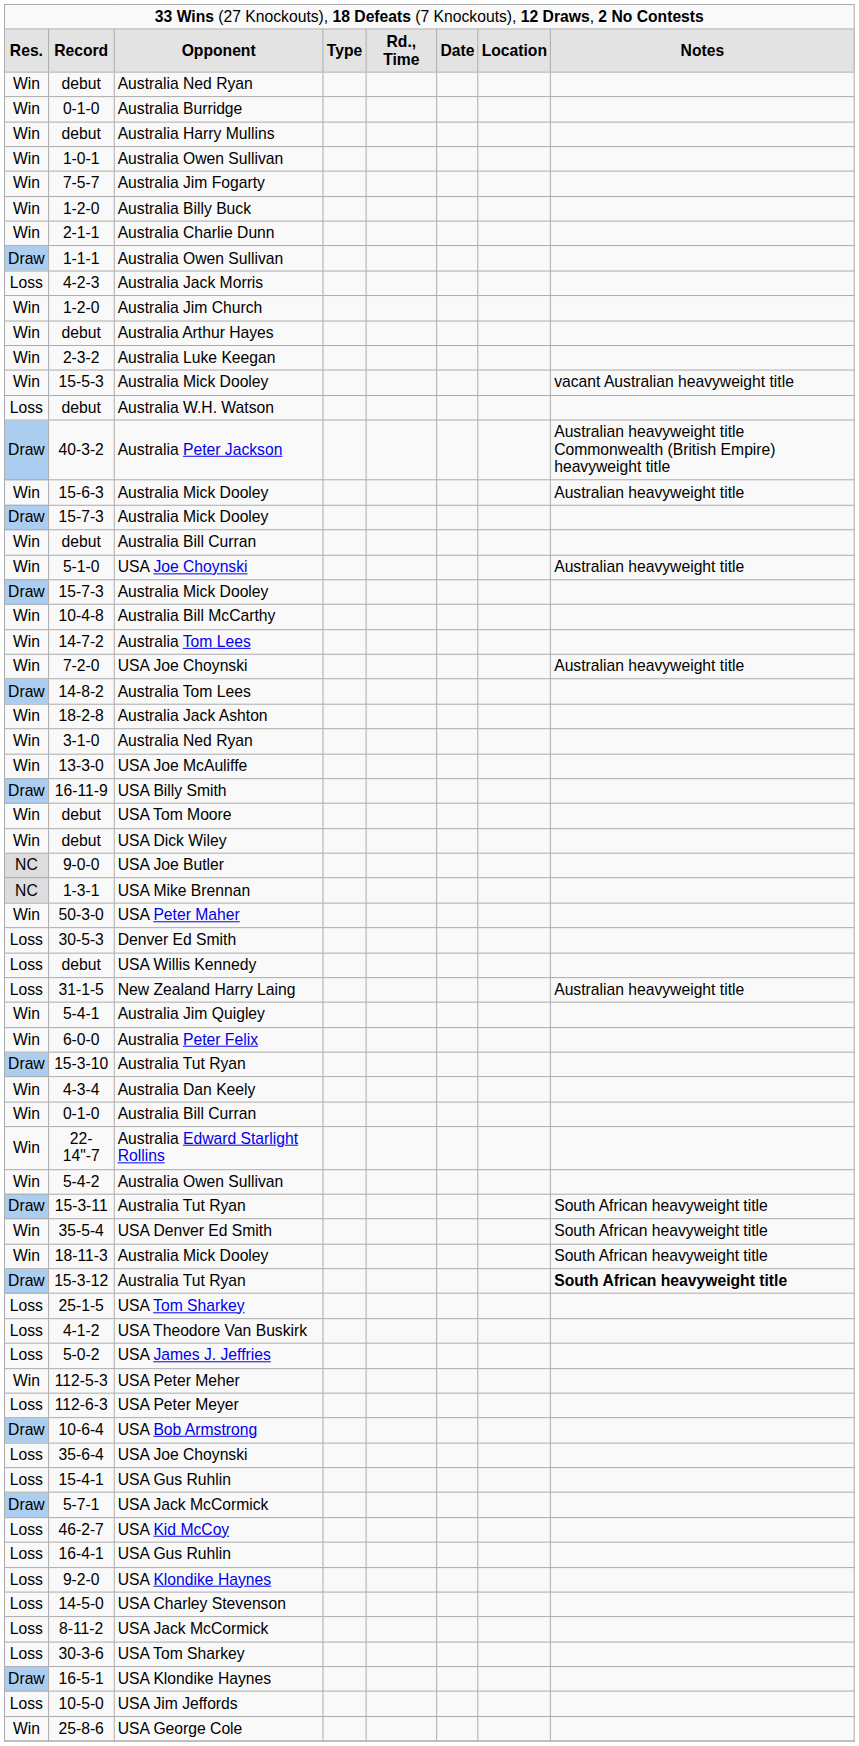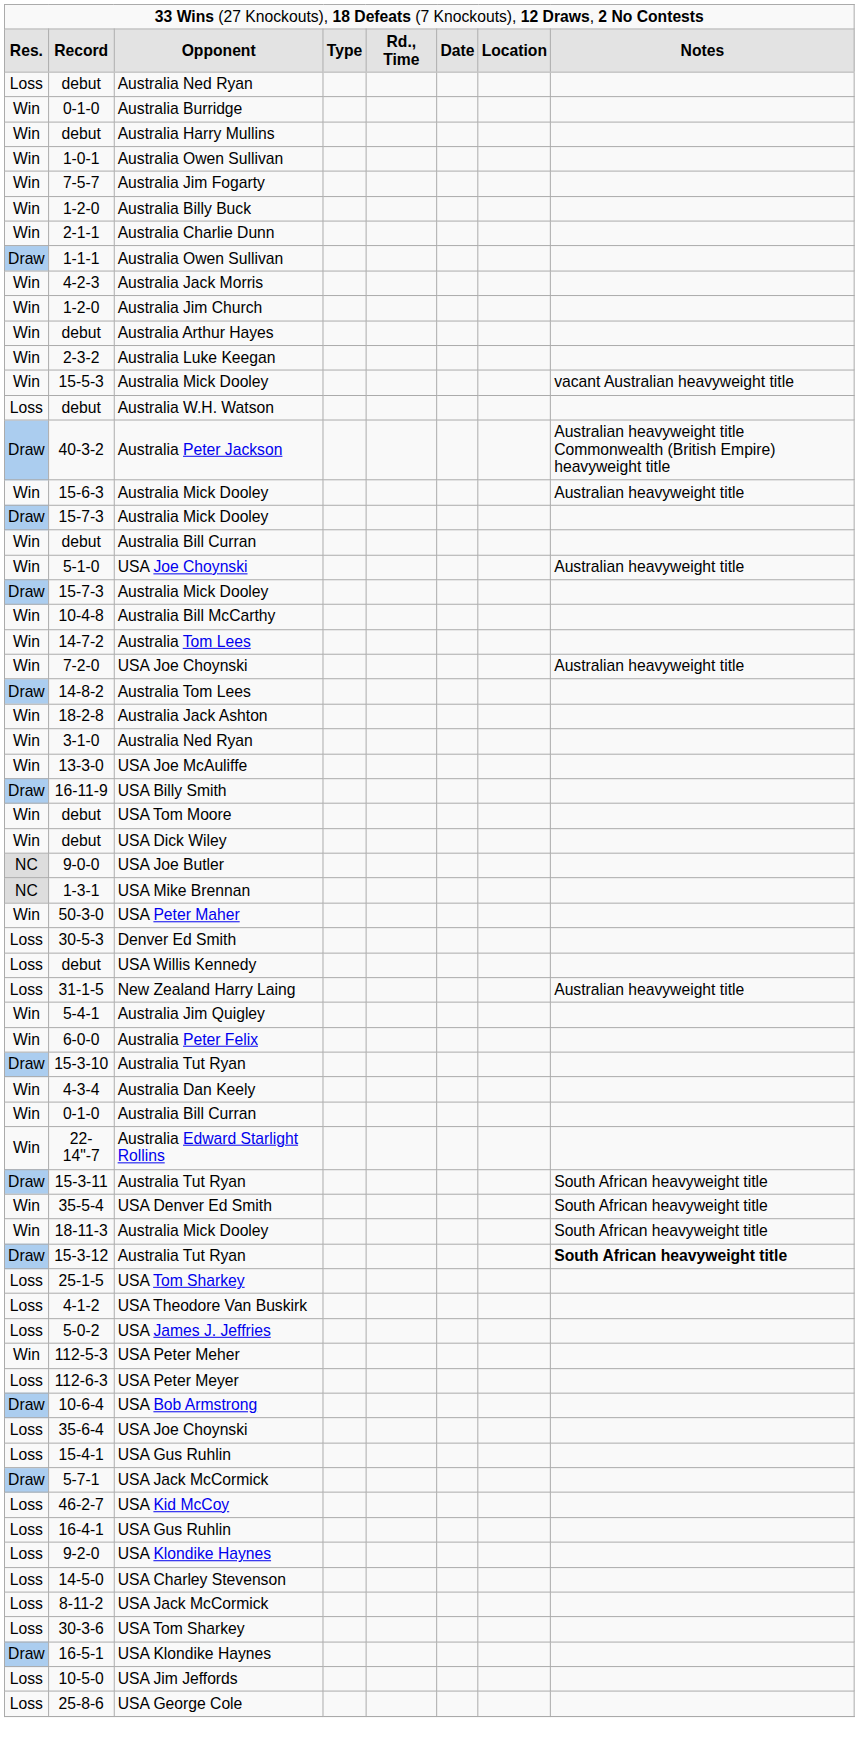 <table class="wikitable" style="text-align:center;">
 <tr>
 <td style="text-align:center;" colspan="8"><strong>33 Wins</strong> (27 Knockouts), <strong>18 Defeats</strong> (7 Knockouts), <strong>12 Draws</strong>, <strong>2 No Contests</strong></td>
 </tr>
 <tr style="text-align:center; background:#e3e3e3;">
 <td style="border-style:none none solid solid;"><strong>Res.</strong></td>
 <td style="border-style:none none solid solid;"><strong>Record</strong></td>
 <td style="border-style:none none solid solid;"><strong>Opponent</strong></td>
 <td style="border-style:none none solid solid;"><strong>Type</strong></td>
 <td style="border-style:none none solid solid;"><strong>Rd., Time</strong></td>
 <td style="border-style:none none solid solid;"><strong>Date</strong></td>
 <td style="border-style:none none solid solid;"><strong>Location</strong></td>
 <td style="border-style:none none solid solid;"><strong>Notes</strong></td>
 </tr>
 <tr align=center>
-<td>Win</td>
+<td>Loss</td>
 <td>debut</td>
 <td align=left>Australia Ned Ryan</td>
 <td></td>
 <td></td>
 <td></td>
 <td align=left></td>
 <td align=left></td>
 </tr>
 <tr align=center>
 <td>Win</td>
 <td>0-1-0</td>
 <td align=left>Australia Burridge</td>
 <td></td>
 <td></td>
 <td></td>
 <td align=left></td>
 <td align=left></td>
 </tr>
 <tr align=center>
 <td>Win</td>
 <td>debut</td>
 <td align=left>Australia Harry Mullins</td>
 <td></td>
 <td></td>
 <td></td>
 <td align=left></td>
 <td align=left></td>
 </tr>
 <tr align=center>
 <td>Win</td>
 <td>1-0-1</td>
 <td align=left>Australia Owen Sullivan</td>
 <td></td>
 <td></td>
 <td></td>
 <td align=left></td>
 <td align=left></td>
 </tr>
 <tr align=center>
 <td>Win</td>
 <td>7-5-7</td>
 <td align=left>Australia Jim Fogarty</td>
 <td></td>
 <td></td>
 <td></td>
 <td align=left></td>
 <td align=left></td>
 </tr>
 <tr align=center>
 <td>Win</td>
 <td>1-2-0</td>
 <td align=left>Australia Billy Buck</td>
 <td></td>
 <td></td>
 <td></td>
 <td align=left></td>
 <td align=left></td>
 </tr>
 <tr align=center>
 <td>Win</td>
 <td>2-1-1</td>
 <td align=left>Australia Charlie Dunn</td>
 <td></td>
 <td></td>
 <td></td>
 <td align=left></td>
 <td align=left></td>
 </tr>
 <tr align=center>
 <td style="background:#abcdef;">Draw</td>
 <td>1-1-1</td>
 <td align=left>Australia Owen Sullivan</td>
 <td></td>
 <td></td>
 <td></td>
 <td align=left></td>
 <td align=left></td>
 </tr>
 <tr align=center>
-<td>Loss</td>
+<td>Win</td>
 <td>4-2-3</td>
 <td align=left>Australia Jack Morris</td>
 <td></td>
 <td></td>
 <td></td>
 <td align=left></td>
 <td align=left></td>
 </tr>
 <tr align=center>
 <td>Win</td>
 <td>1-2-0</td>
 <td align=left>Australia Jim Church</td>
 <td></td>
 <td></td>
 <td></td>
 <td align=left></td>
 <td align=left></td>
 </tr>
 <tr align=center>
 <td>Win</td>
 <td>debut</td>
 <td align=left>Australia Arthur Hayes</td>
 <td></td>
 <td></td>
 <td></td>
 <td align=left></td>
 <td align=left></td>
 </tr>
 <tr align=center>
 <td>Win</td>
 <td>2-3-2</td>
 <td align=left>Australia Luke Keegan</td>
 <td></td>
 <td></td>
 <td></td>
 <td align=left></td>
 <td align=left></td>
 </tr>
 <tr align=center>
 <td>Win</td>
 <td>15-5-3</td>
 <td align=left>Australia Mick Dooley</td>
 <td></td>
 <td></td>
 <td></td>
 <td align=left></td>
 <td align=left>vacant Australian heavyweight title</td>
 </tr>
 <tr align=center>
 <td>Loss</td>
 <td>debut</td>
 <td align=left>Australia W.H. Watson</td>
 <td></td>
 <td></td>
 <td></td>
 <td align=left></td>
 <td align=left></td>
 </tr>
 <tr align=center>
 <td style="background:#abcdef;">Draw</td>
 <td>40-3-2</td>
 <td align=left>Australia <a href='#'>Peter Jackson</a></td>
 <td></td>
 <td></td>
 <td></td>
 <td align=left></td>
 <td align=left>Australian heavyweight title<br>Commonwealth (British Empire) heavyweight title</td>
 </tr>
 <tr align=center>
 <td>Win</td>
 <td>15-6-3</td>
 <td align=left>Australia Mick Dooley</td>
 <td></td>
 <td></td>
 <td></td>
 <td align=left></td>
 <td align=left>Australian heavyweight title</td>
 </tr>
 <tr align=center>
 <td style="background:#abcdef;">Draw</td>
 <td>15-7-3</td>
 <td align=left>Australia Mick Dooley</td>
 <td></td>
 <td></td>
 <td></td>
 <td align=left></td>
 <td align=left></td>
 </tr>
 <tr align=center>
 <td>Win</td>
 <td>debut</td>
 <td align=left>Australia Bill Curran</td>
 <td></td>
 <td></td>
 <td></td>
 <td align=left></td>
 <td align=left></td>
 </tr>
 <tr align=center>
 <td>Win</td>
 <td>5-1-0</td>
 <td align=left>USA <a href='#'>Joe Choynski</a></td>
 <td></td>
 <td></td>
 <td></td>
 <td align=left></td>
 <td align=left>Australian heavyweight title</td>
 </tr>
 <tr align=center>
 <td style="background:#abcdef;">Draw</td>
 <td>15-7-3</td>
 <td align=left>Australia Mick Dooley</td>
 <td></td>
 <td></td>
 <td></td>
 <td align=left></td>
 <td align=left></td>
 </tr>
 <tr align=center>
 <td>Win</td>
 <td>10-4-8</td>
 <td align=left>Australia Bill McCarthy</td>
 <td></td>
 <td></td>
 <td></td>
 <td align=left></td>
 <td align=left></td>
 </tr>
 <tr align=center>
 <td>Win</td>
 <td>14-7-2</td>
 <td align=left>Australia <a href='#'>Tom Lees</a></td>
 <td></td>
 <td></td>
 <td></td>
 <td align=left></td>
 <td align=left></td>
 </tr>
 <tr align=center>
 <td>Win</td>
 <td>7-2-0</td>
 <td align=left>USA Joe Choynski</td>
 <td></td>
 <td></td>
 <td></td>
 <td align=left></td>
 <td align=left>Australian heavyweight title</td>
 </tr>
 <tr align=center>
 <td style="background:#abcdef;">Draw</td>
 <td>14-8-2</td>
 <td align=left>Australia Tom Lees</td>
 <td></td>
 <td></td>
 <td></td>
 <td align=left></td>
 <td align=left></td>
 </tr>
 <tr align=center>
 <td>Win</td>
 <td>18-2-8</td>
 <td align=left>Australia Jack Ashton</td>
 <td></td>
 <td></td>
 <td></td>
 <td align=left></td>
 <td align=left></td>
 </tr>
 <tr align=center>
 <td>Win</td>
 <td>3-1-0</td>
 <td align=left>Australia Ned Ryan</td>
 <td></td>
 <td></td>
 <td></td>
 <td align=left></td>
 <td align=left></td>
 </tr>
 <tr align=center>
 <td>Win</td>
 <td>13-3-0</td>
 <td align=left>USA Joe McAuliffe</td>
 <td></td>
 <td></td>
 <td></td>
 <td align=left></td>
 <td align=left></td>
 </tr>
 <tr align=center>
 <td style="background:#abcdef;">Draw</td>
 <td>16-11-9</td>
 <td align=left>USA Billy Smith</td>
 <td></td>
 <td></td>
 <td></td>
 <td align=left></td>
 <td align=left></td>
 </tr>
 <tr align=center>
 <td>Win</td>
 <td>debut</td>
 <td align=left>USA Tom Moore</td>
 <td></td>
 <td></td>
 <td></td>
 <td align=left></td>
 <td align=left></td>
 </tr>
 <tr align=center>
 <td>Win</td>
 <td>debut</td>
 <td align=left>USA Dick Wiley</td>
 <td></td>
 <td></td>
 <td></td>
 <td align=left></td>
 <td align=left></td>
 </tr>
 <tr align=center>
 <td style="background:#ddd;">NC</td>
 <td>9-0-0</td>
 <td align=left>USA Joe Butler</td>
 <td></td>
 <td></td>
 <td></td>
 <td align=left></td>
 <td align=left></td>
 </tr>
 <tr align=center>
 <td style="background:#ddd;">NC</td>
 <td>1-3-1</td>
 <td align=left>USA Mike Brennan</td>
 <td></td>
 <td></td>
 <td></td>
 <td align=left></td>
 <td align=left></td>
 </tr>
 <tr align=center>
 <td>Win</td>
 <td>50-3-0</td>
 <td align=left>USA <a href='#'>Peter Maher</a></td>
 <td></td>
 <td></td>
 <td></td>
 <td align=left></td>
 <td align=left></td>
 </tr>
 <tr align=center>
 <td>Loss</td>
 <td>30-5-3</td>
 <td align=left>Denver Ed Smith</td>
 <td></td>
 <td></td>
 <td></td>
 <td align=left></td>
 <td align=left></td>
 </tr>
 <tr align=center>
 <td>Loss</td>
 <td>debut</td>
 <td align=left>USA Willis Kennedy</td>
 <td></td>
 <td></td>
 <td></td>
 <td align=left></td>
 <td align=left></td>
 </tr>
 <tr align=center>
 <td>Loss</td>
 <td>31-1-5</td>
 <td align=left>New Zealand Harry Laing</td>
 <td></td>
 <td></td>
 <td></td>
 <td align=left></td>
 <td align=left>Australian heavyweight title</td>
 </tr>
 <tr align=center>
 <td>Win</td>
 <td>5-4-1</td>
 <td align=left>Australia Jim Quigley</td>
 <td></td>
 <td></td>
 <td></td>
 <td align=left></td>
 <td align=left></td>
 </tr>
 <tr align=center>
 <td>Win</td>
 <td>6-0-0</td>
 <td align=left>Australia <a href='#'>Peter Felix</a></td>
 <td></td>
 <td></td>
 <td></td>
 <td align=left></td>
 <td align=left></td>
 </tr>
 <tr align=center>
 <td style="background:#abcdef;">Draw</td>
 <td>15-3-10</td>
 <td align=left>Australia Tut Ryan</td>
 <td></td>
 <td></td>
 <td></td>
 <td align=left></td>
 <td align=left></td>
 </tr>
 <tr align=center>
 <td>Win</td>
 <td>4-3-4</td>
 <td align=left>Australia Dan Keely</td>
 <td></td>
 <td></td>
 <td></td>
 <td align=left></td>
 <td align=left></td>
 </tr>
 <tr align=center>
 <td>Win</td>
 <td>0-1-0</td>
 <td align=left>Australia Bill Curran</td>
 <td></td>
 <td></td>
 <td></td>
 <td align=left></td>
 <td align=left></td>
 </tr>
 <tr align=center>
 <td>Win</td>
 <td>22-14"-7</td>
 <td align=left>Australia <a href='#'>Edward Starlight Rollins</a></td>
 <td></td>
 <td></td>
 <td></td>
 <td align=left></td>
 <td align=left></td>
 </tr>
 <tr align=center>
-<td>Win</td>
-<td>5-4-2</td>
-<td align=left>Australia Owen Sullivan</td>
-<td></td>
-<td></td>
-<td></td>
-<td align=left></td>
-<td align=left></td>
-</tr>
-<tr align=center>
 <td style="background:#abcdef;">Draw</td>
 <td>15-3-11</td>
 <td align=left>Australia Tut Ryan</td>
 <td></td>
 <td></td>
 <td></td>
 <td align=left></td>
 <td align=left>South African heavyweight title</td>
 </tr>
 <tr align=center>
 <td>Win</td>
 <td>35-5-4</td>
 <td align=left>USA Denver Ed Smith</td>
 <td></td>
 <td></td>
 <td></td>
 <td align=left></td>
 <td align=left>South African heavyweight title</td>
 </tr>
 <tr align=center>
 <td>Win</td>
 <td>18-11-3</td>
 <td align=left>Australia Mick Dooley</td>
 <td></td>
 <td></td>
 <td></td>
 <td align=left></td>
 <td align=left>South African heavyweight title</td>
 </tr>
 <tr align=center>
 <td style="background:#abcdef;">Draw</td>
 <td>15-3-12</td>
 <td align=left>Australia Tut Ryan</td>
 <td></td>
 <td></td>
 <td></td>
 <td align=left></td>
 <td align=left><strong>South African heavyweight title</strong></td>
 </tr>
 <tr align=center>
 <td>Loss</td>
 <td>25-1-5</td>
 <td align=left>USA <a href='#'>Tom Sharkey</a></td>
 <td></td>
 <td></td>
 <td></td>
 <td align=left></td>
 <td align=left></td>
 </tr>
 <tr align=center>
 <td>Loss</td>
 <td>4-1-2</td>
 <td align=left>USA Theodore Van Buskirk</td>
 <td></td>
 <td></td>
 <td></td>
 <td align=left></td>
 <td align=left></td>
 </tr>
 <tr align=center>
 <td>Loss</td>
 <td>5-0-2</td>
 <td align=left>USA <a href='#'>James J. Jeffries</a></td>
 <td></td>
 <td></td>
 <td></td>
 <td align=left></td>
 <td align=left></td>
 </tr>
 <tr align=center>
 <td>Win</td>
 <td>112-5-3</td>
 <td align=left>USA Peter Meher</td>
 <td></td>
 <td></td>
 <td></td>
 <td align=left></td>
 <td align=left></td>
 </tr>
 <tr align=center>
 <td>Loss</td>
 <td>112-6-3</td>
 <td align=left>USA Peter Meyer</td>
 <td></td>
 <td></td>
 <td></td>
 <td align=left></td>
 <td align=left></td>
 </tr>
 <tr align=center>
 <td style="background:#abcdef;">Draw</td>
 <td>10-6-4</td>
 <td align=left>USA <a href='#'>Bob Armstrong</a></td>
 <td></td>
 <td></td>
 <td></td>
 <td align=left></td>
 <td align=left></td>
 </tr>
 <tr align=center>
 <td>Loss</td>
 <td>35-6-4</td>
 <td align=left>USA Joe Choynski</td>
 <td></td>
 <td></td>
 <td></td>
 <td align=left></td>
 <td align=left></td>
 </tr>
 <tr align=center>
 <td>Loss</td>
 <td>15-4-1</td>
 <td align=left>USA Gus Ruhlin</td>
 <td></td>
 <td></td>
 <td></td>
 <td align=left></td>
 <td align=left></td>
 </tr>
 <tr align=center>
 <td style="background:#abcdef;">Draw</td>
 <td>5-7-1</td>
 <td align=left>USA Jack McCormick</td>
 <td></td>
 <td></td>
 <td></td>
 <td align=left></td>
 <td align=left></td>
 </tr>
 <tr align=center>
 <td>Loss</td>
 <td>46-2-7</td>
 <td align=left>USA <a href='#'>Kid McCoy</a></td>
 <td></td>
 <td></td>
 <td></td>
 <td align=left></td>
 <td align=left></td>
 </tr>
 <tr align=center>
 <td>Loss</td>
 <td>16-4-1</td>
 <td align=left>USA Gus Ruhlin</td>
 <td></td>
 <td></td>
 <td></td>
 <td align=left></td>
 <td align=left></td>
 </tr>
 <tr align=center>
 <td>Loss</td>
 <td>9-2-0</td>
 <td align=left>USA <a href='#'>Klondike Haynes</a></td>
 <td></td>
 <td></td>
 <td></td>
 <td align=left></td>
 <td align=left></td>
 </tr>
 <tr align=center>
 <td>Loss</td>
 <td>14-5-0</td>
 <td align=left>USA Charley Stevenson</td>
 <td></td>
 <td></td>
 <td></td>
 <td align=left></td>
 <td align=left></td>
 </tr>
 <tr align=center>
 <td>Loss</td>
 <td>8-11-2</td>
 <td align=left>USA Jack McCormick</td>
 <td></td>
 <td></td>
 <td></td>
 <td align=left></td>
 <td align=left></td>
 </tr>
 <tr align=center>
 <td>Loss</td>
 <td>30-3-6</td>
 <td align=left>USA Tom Sharkey</td>
 <td></td>
 <td></td>
 <td></td>
 <td align=left></td>
 <td align=left></td>
 </tr>
 <tr align=center>
 <td style="background:#abcdef;">Draw</td>
 <td>16-5-1</td>
 <td align=left>USA Klondike Haynes</td>
 <td></td>
 <td></td>
 <td></td>
 <td align=left></td>
 <td align=left></td>
 </tr>
 <tr align=center>
 <td>Loss</td>
 <td>10-5-0</td>
 <td align=left>USA Jim Jeffords</td>
 <td></td>
 <td></td>
 <td></td>
 <td align=left></td>
 <td align=left></td>
 </tr>
 <tr align=center>
-<td>Win</td>
+<td>Loss</td>
 <td>25-8-6</td>
 <td align=left>USA George Cole</td>
 <td></td>
 <td></td>
 <td></td>
 <td align=left></td>
 <td align=left></td>
 </tr>
 <tr>
 </tr>
 </table>
